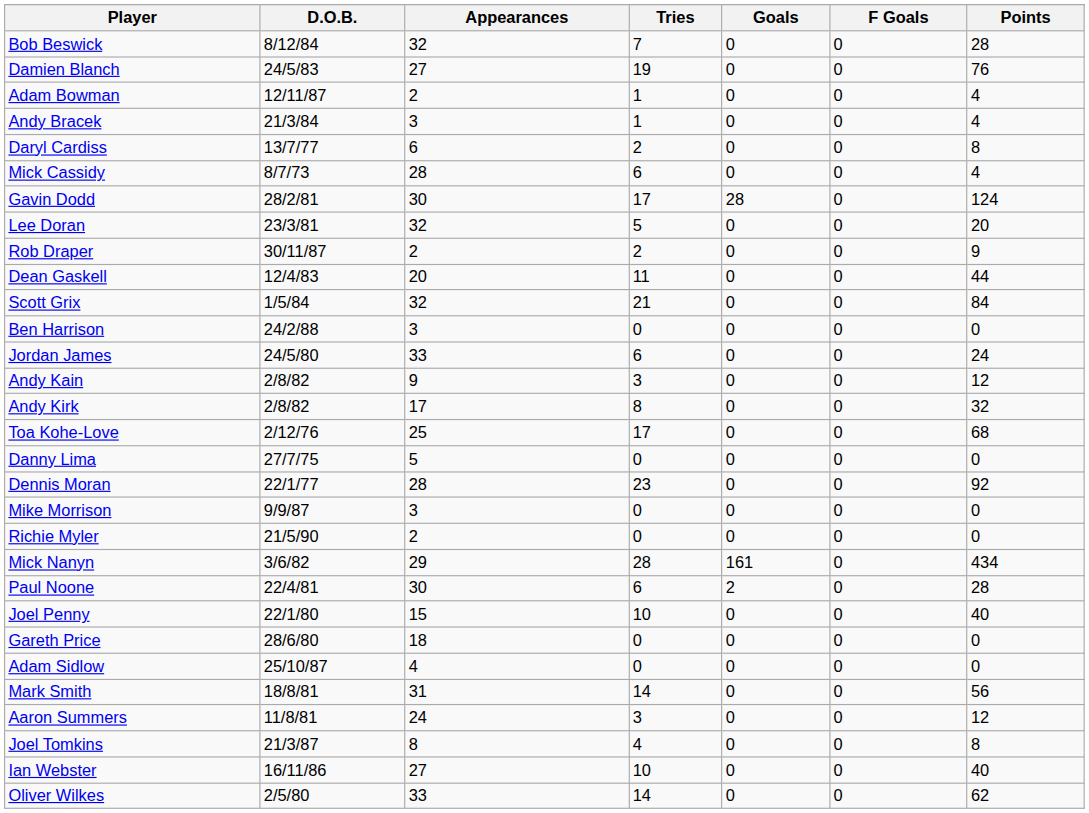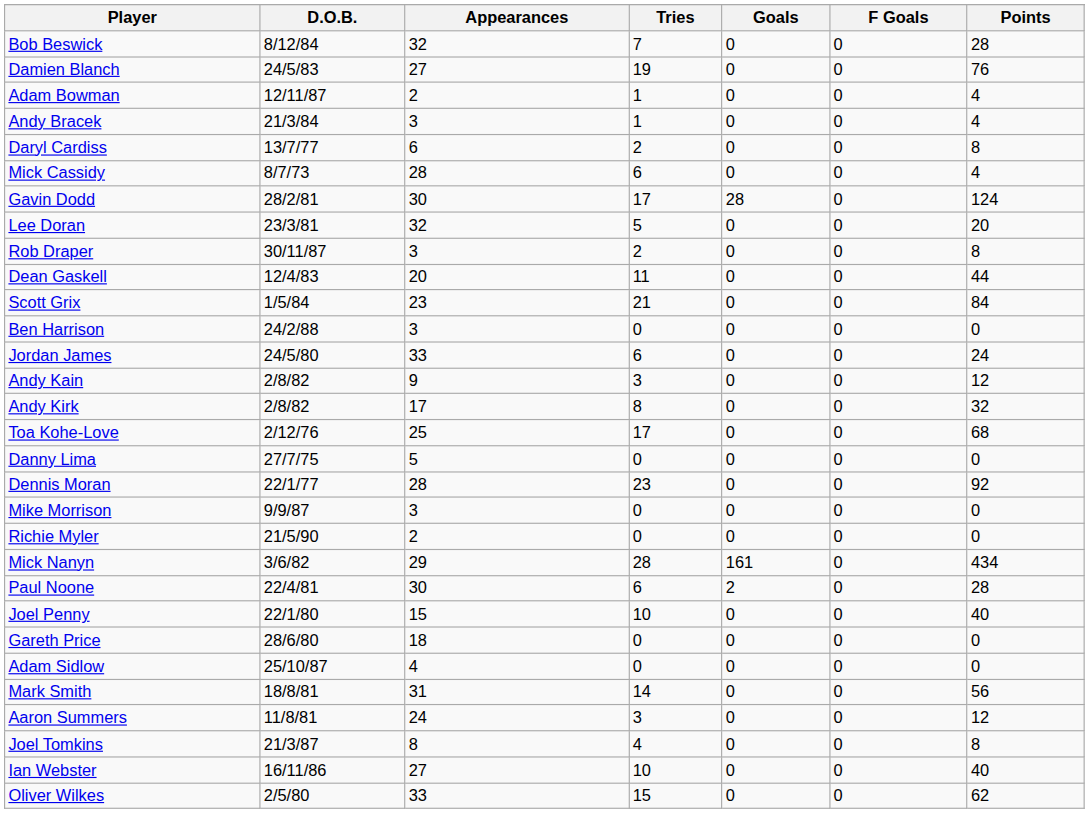 <table class="wikitable sortable" width="75%" style="font-size:90%">
 <tr bgcolor="#efefef">
 </tr>
 <tr bgcolor="#efefef">
 </tr>
 <tr>
 <th>Player</th>
 <th>D.O.B.</th>
 <th>Appearances</th>
 <th>Tries</th>
 <th>Goals</th>
 <th>F Goals</th>
 <th>Points</th>
 </tr>
 <tr>
 <td><a href='#'>Bob Beswick</a></td>
 <td>8/12/84</td>
 <td>32</td>
 <td>7</td>
 <td>0</td>
 <td>0</td>
 <td>28</td>
 </tr>
 <tr>
 <td><a href='#'>Damien Blanch</a></td>
 <td>24/5/83</td>
 <td>27</td>
 <td>19</td>
 <td>0</td>
 <td>0</td>
 <td>76</td>
 </tr>
 <tr>
 <td><a href='#'>Adam Bowman</a></td>
 <td>12/11/87</td>
 <td>2</td>
 <td>1</td>
 <td>0</td>
 <td>0</td>
 <td>4</td>
 </tr>
 <tr>
 <td><a href='#'>Andy Bracek</a></td>
 <td>21/3/84</td>
 <td>3</td>
 <td>1</td>
 <td>0</td>
 <td>0</td>
 <td>4</td>
 </tr>
 <tr>
 <td><a href='#'>Daryl Cardiss</a></td>
 <td>13/7/77</td>
 <td>6</td>
 <td>2</td>
 <td>0</td>
 <td>0</td>
 <td>8</td>
 </tr>
 <tr>
 <td><a href='#'>Mick Cassidy</a></td>
 <td>8/7/73</td>
 <td>28</td>
 <td>6</td>
 <td>0</td>
 <td>0</td>
 <td>4</td>
 </tr>
 <tr>
 <td><a href='#'>Gavin Dodd</a></td>
 <td>28/2/81</td>
 <td>30</td>
 <td>17</td>
 <td>28</td>
 <td>0</td>
 <td>124</td>
 </tr>
 <tr>
 <td><a href='#'>Lee Doran</a></td>
 <td>23/3/81</td>
 <td>32</td>
 <td>5</td>
 <td>0</td>
 <td>0</td>
 <td>20</td>
 </tr>
 <tr>
 <td><a href='#'>Rob Draper</a></td>
 <td>30/11/87</td>
-<td>2</td>
+<td>3</td>
 <td>2</td>
 <td>0</td>
 <td>0</td>
-<td>9</td>
+<td>8</td>
 </tr>
 <tr>
 <td><a href='#'>Dean Gaskell</a></td>
 <td>12/4/83</td>
 <td>20</td>
 <td>11</td>
 <td>0</td>
 <td>0</td>
 <td>44</td>
 </tr>
 <tr>
 <td><a href='#'>Scott Grix</a></td>
 <td>1/5/84</td>
-<td>32</td>
+<td>23</td>
 <td>21</td>
 <td>0</td>
 <td>0</td>
 <td>84</td>
 </tr>
 <tr>
 <td><a href='#'>Ben Harrison</a></td>
 <td>24/2/88</td>
 <td>3</td>
 <td>0</td>
 <td>0</td>
 <td>0</td>
 <td>0</td>
 </tr>
 <tr>
 <td><a href='#'>Jordan James</a></td>
 <td>24/5/80</td>
 <td>33</td>
 <td>6</td>
 <td>0</td>
 <td>0</td>
 <td>24</td>
 </tr>
 <tr>
 <td><a href='#'>Andy Kain</a></td>
 <td>2/8/82</td>
 <td>9</td>
 <td>3</td>
 <td>0</td>
 <td>0</td>
 <td>12</td>
 </tr>
 <tr>
 <td><a href='#'>Andy Kirk</a></td>
 <td>2/8/82</td>
 <td>17</td>
 <td>8</td>
 <td>0</td>
 <td>0</td>
 <td>32</td>
 </tr>
 <tr>
 <td><a href='#'>Toa Kohe-Love</a></td>
 <td>2/12/76</td>
 <td>25</td>
 <td>17</td>
 <td>0</td>
 <td>0</td>
 <td>68</td>
 </tr>
 <tr>
 <td><a href='#'>Danny Lima</a></td>
 <td>27/7/75</td>
 <td>5</td>
 <td>0</td>
 <td>0</td>
 <td>0</td>
 <td>0</td>
 </tr>
 <tr>
 <td><a href='#'>Dennis Moran</a></td>
 <td>22/1/77</td>
 <td>28</td>
 <td>23</td>
 <td>0</td>
 <td>0</td>
 <td>92</td>
 </tr>
 <tr>
 <td><a href='#'>Mike Morrison</a></td>
 <td>9/9/87</td>
 <td>3</td>
 <td>0</td>
 <td>0</td>
 <td>0</td>
 <td>0</td>
 </tr>
 <tr>
 <td><a href='#'>Richie Myler</a></td>
 <td>21/5/90</td>
 <td>2</td>
 <td>0</td>
 <td>0</td>
 <td>0</td>
 <td>0</td>
 </tr>
 <tr>
 <td><a href='#'>Mick Nanyn</a></td>
 <td>3/6/82</td>
 <td>29</td>
 <td>28</td>
 <td>161</td>
 <td>0</td>
 <td>434</td>
 </tr>
 <tr>
 <td><a href='#'>Paul Noone</a></td>
 <td>22/4/81</td>
 <td>30</td>
 <td>6</td>
 <td>2</td>
 <td>0</td>
 <td>28</td>
 </tr>
 <tr>
 <td><a href='#'>Joel Penny</a></td>
 <td>22/1/80</td>
 <td>15</td>
 <td>10</td>
 <td>0</td>
 <td>0</td>
 <td>40</td>
 </tr>
 <tr>
 <td><a href='#'>Gareth Price</a></td>
 <td>28/6/80</td>
 <td>18</td>
 <td>0</td>
 <td>0</td>
 <td>0</td>
 <td>0</td>
 </tr>
 <tr>
 <td><a href='#'>Adam Sidlow</a></td>
 <td>25/10/87</td>
 <td>4</td>
 <td>0</td>
 <td>0</td>
 <td>0</td>
 <td>0</td>
 </tr>
 <tr>
 <td><a href='#'>Mark Smith</a></td>
 <td>18/8/81</td>
 <td>31</td>
 <td>14</td>
 <td>0</td>
 <td>0</td>
 <td>56</td>
 </tr>
 <tr>
 <td><a href='#'>Aaron Summers</a></td>
 <td>11/8/81</td>
 <td>24</td>
 <td>3</td>
 <td>0</td>
 <td>0</td>
 <td>12</td>
 </tr>
 <tr>
 <td><a href='#'>Joel Tomkins</a></td>
 <td>21/3/87</td>
 <td>8</td>
 <td>4</td>
 <td>0</td>
 <td>0</td>
 <td>8</td>
 </tr>
 <tr>
 <td><a href='#'>Ian Webster</a></td>
 <td>16/11/86</td>
 <td>27</td>
 <td>10</td>
 <td>0</td>
 <td>0</td>
 <td>40</td>
 </tr>
 <tr>
 <td><a href='#'>Oliver Wilkes</a></td>
 <td>2/5/80</td>
 <td>33</td>
-<td>14</td>
+<td>15</td>
 <td>0</td>
 <td>0</td>
 <td>62</td>
 </tr>
 </table>
